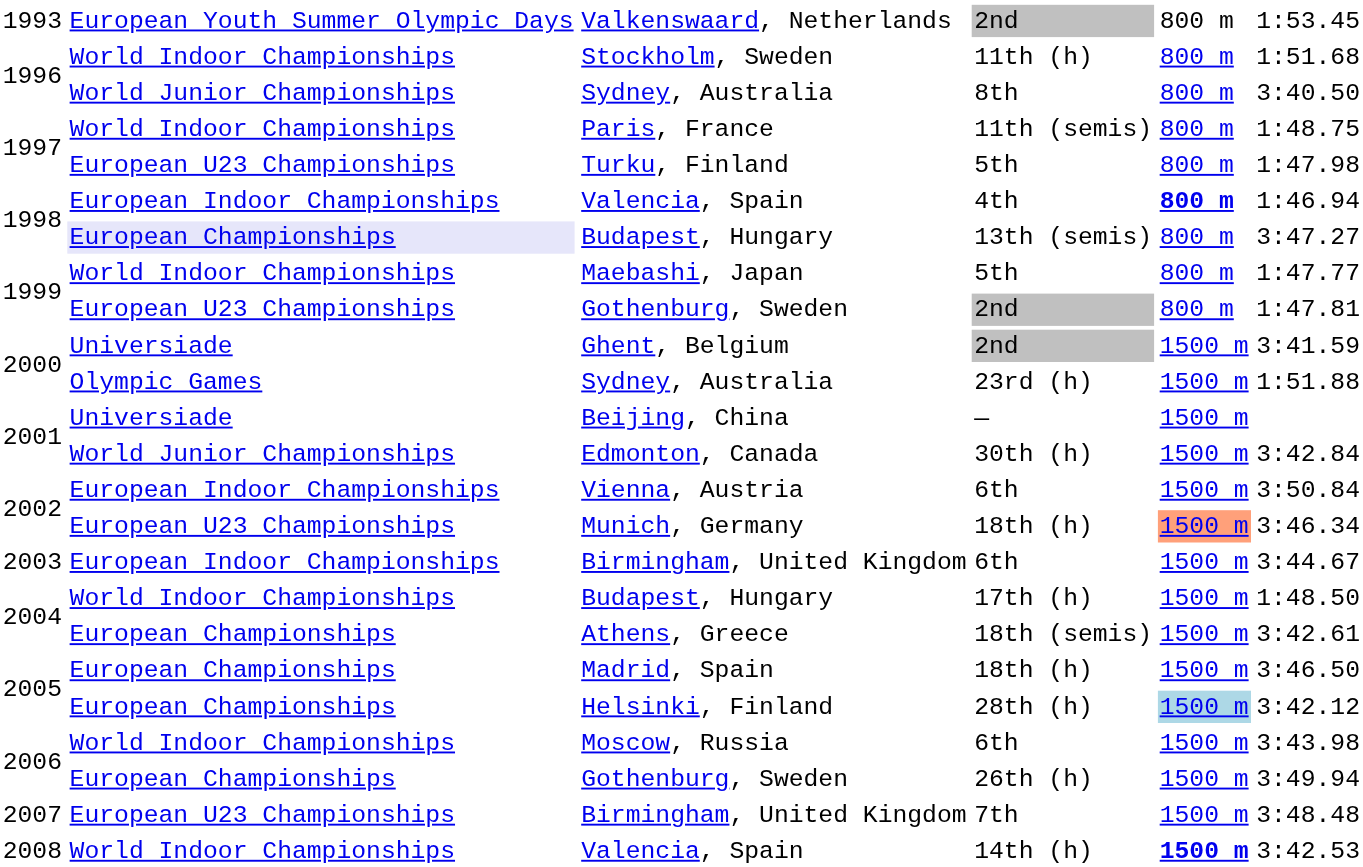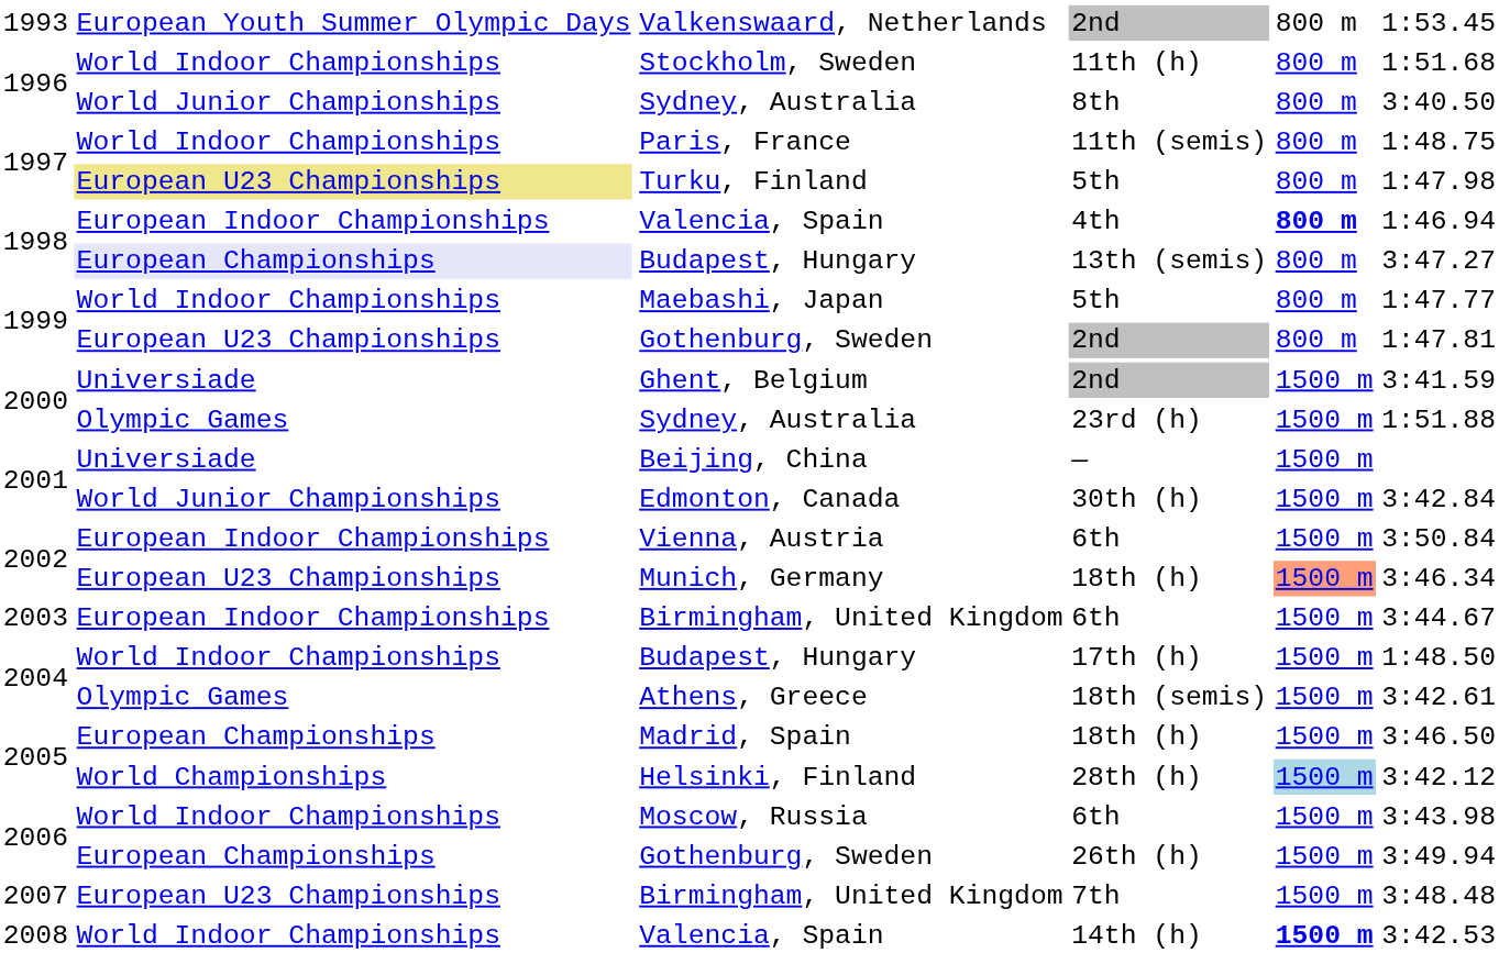 <table>
 <tr>
 <td>1993</td>
 <td><a href='#'>European Youth Summer Olympic Days</a></td>
 <td><a href='#'>Valkenswaard</a>, Netherlands</td>
 <td bgcolor=silver>2nd</td>
 <td>800 m</td>
 <td>1:53.45</td>
 </tr>
 <tr>
 <td rowspan=2>1996</td>
 <td><a href='#'>World Indoor Championships</a></td>
 <td><a href='#'>Stockholm</a>, Sweden</td>
 <td>11th (h)</td>
 <td><a href='#'>800 m</a></td>
 <td>1:51.68</td>
 </tr>
 <tr>
 <td><a href='#'>World Junior Championships</a></td>
 <td><a href='#'>Sydney</a>, Australia</td>
 <td>8th</td>
 <td><a href='#'>800 m</a></td>
 <td>3:40.50</td>
 </tr>
 <tr>
 <td rowspan=2>1997</td>
 <td><a href='#'>World Indoor Championships</a></td>
 <td><a href='#'>Paris</a>, France</td>
 <td>11th (semis)</td>
 <td><a href='#'>800 m</a></td>
 <td>1:48.75</td>
 </tr>
 <tr>
-<td><a href='#'>European U23 Championships</a></td>
+<td style="background: khaki;"><a href='#'>European U23 Championships</a></td>
 <td><a href='#'>Turku</a>, Finland</td>
 <td>5th</td>
 <td><a href='#'>800 m</a></td>
 <td>1:47.98</td>
 </tr>
 <tr>
 <td rowspan=2>1998</td>
 <td><a href='#'>European Indoor Championships</a></td>
 <td><a href='#'>Valencia</a>, Spain</td>
 <td>4th</td>
 <td><strong><a href='#'>800 m</a></strong></td>
 <td>1:46.94</td>
 </tr>
 <tr>
 <td style="background: lavender;"><a href='#'>European Championships</a></td>
 <td><a href='#'>Budapest</a>, Hungary</td>
 <td>13th (semis)</td>
 <td><a href='#'>800 m</a></td>
 <td>3:47.27</td>
 </tr>
 <tr>
 <td rowspan=2>1999</td>
 <td><a href='#'>World Indoor Championships</a></td>
 <td><a href='#'>Maebashi</a>, Japan</td>
 <td>5th</td>
 <td><a href='#'>800 m</a></td>
 <td>1:47.77</td>
 </tr>
 <tr>
 <td><a href='#'>European U23 Championships</a></td>
 <td><a href='#'>Gothenburg</a>, Sweden</td>
 <td bgcolor=silver>2nd</td>
 <td><a href='#'>800 m</a></td>
 <td>1:47.81</td>
 </tr>
 <tr>
 <td rowspan=2>2000</td>
 <td><a href='#'>Universiade</a></td>
 <td><a href='#'>Ghent</a>, Belgium</td>
 <td bgcolor="silver">2nd</td>
 <td><a href='#'>1500 m</a></td>
 <td>3:41.59</td>
 </tr>
 <tr>
 <td><a href='#'>Olympic Games</a></td>
 <td><a href='#'>Sydney</a>, Australia</td>
 <td>23rd (h)</td>
 <td><a href='#'>1500 m</a></td>
 <td>1:51.88</td>
 </tr>
 <tr>
 <td rowspan=2>2001</td>
 <td><a href='#'>Universiade</a></td>
 <td><a href='#'>Beijing</a>, China</td>
 <td>—</td>
 <td><a href='#'>1500 m</a></td>
 <td></td>
 </tr>
 <tr>
 <td><a href='#'>World Junior Championships</a></td>
 <td><a href='#'>Edmonton</a>, Canada</td>
 <td>30th (h)</td>
 <td><a href='#'>1500 m</a></td>
 <td>3:42.84</td>
 </tr>
 <tr>
 <td rowspan=2>2002</td>
 <td><a href='#'>European Indoor Championships</a></td>
 <td><a href='#'>Vienna</a>, Austria</td>
 <td>6th</td>
 <td><a href='#'>1500 m</a></td>
 <td>3:50.84</td>
 </tr>
 <tr>
 <td><a href='#'>European U23 Championships</a></td>
 <td><a href='#'>Munich</a>, Germany</td>
 <td>18th (h)</td>
 <td style="background: lightsalmon;"><a href='#'>1500 m</a></td>
 <td>3:46.34</td>
 </tr>
 <tr>
 <td>2003</td>
 <td><a href='#'>European Indoor Championships</a></td>
 <td><a href='#'>Birmingham</a>, United Kingdom</td>
 <td>6th</td>
 <td><a href='#'>1500 m</a></td>
 <td>3:44.67</td>
 </tr>
 <tr>
 <td rowspan=2>2004</td>
 <td><a href='#'>World Indoor Championships</a></td>
 <td><a href='#'>Budapest</a>, Hungary</td>
 <td>17th (h)</td>
 <td><a href='#'>1500 m</a></td>
 <td>1:48.50</td>
 </tr>
 <tr>
-<td><a href='#'>European Championships</a></td>
+<td><a href='#'>Olympic Games</a></td>
 <td><a href='#'>Athens</a>, Greece</td>
 <td>18th (semis)</td>
 <td><a href='#'>1500 m</a></td>
 <td>3:42.61</td>
 </tr>
 <tr>
 <td rowspan=2>2005</td>
 <td><a href='#'>European Championships</a></td>
 <td><a href='#'>Madrid</a>, Spain</td>
 <td>18th (h)</td>
 <td><a href='#'>1500 m</a></td>
 <td>3:46.50</td>
 </tr>
 <tr>
-<td><a href='#'>European Championships</a></td>
+<td><a href='#'>World Championships</a></td>
 <td><a href='#'>Helsinki</a>, Finland</td>
 <td>28th (h)</td>
 <td style="background: lightblue;"><a href='#'>1500 m</a></td>
 <td>3:42.12</td>
 </tr>
 <tr>
 <td rowspan=2>2006</td>
 <td><a href='#'>World Indoor Championships</a></td>
 <td><a href='#'>Moscow</a>, Russia</td>
 <td>6th</td>
 <td><a href='#'>1500 m</a></td>
 <td>3:43.98</td>
 </tr>
 <tr>
 <td><a href='#'>European Championships</a></td>
 <td><a href='#'>Gothenburg</a>, Sweden</td>
 <td>26th (h)</td>
 <td><a href='#'>1500 m</a></td>
 <td>3:49.94</td>
 </tr>
 <tr>
 <td>2007</td>
 <td><a href='#'>European U23 Championships</a></td>
 <td><a href='#'>Birmingham</a>, United Kingdom</td>
 <td>7th</td>
 <td><a href='#'>1500 m</a></td>
 <td>3:48.48</td>
 </tr>
 <tr>
 <td>2008</td>
 <td><a href='#'>World Indoor Championships</a></td>
 <td><a href='#'>Valencia</a>, Spain</td>
 <td>14th (h)</td>
 <td><strong><a href='#'>1500 m</a></strong></td>
 <td>3:42.53</td>
 </tr>
 </table>
